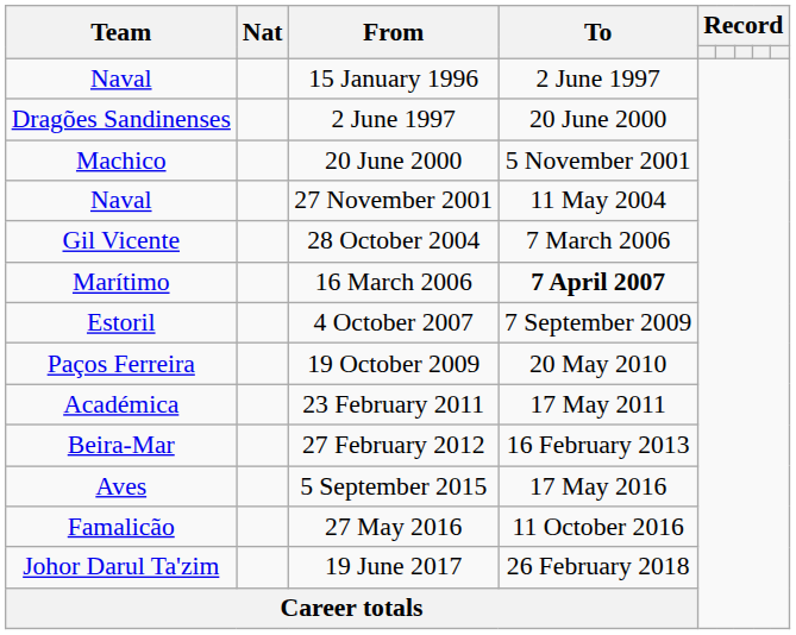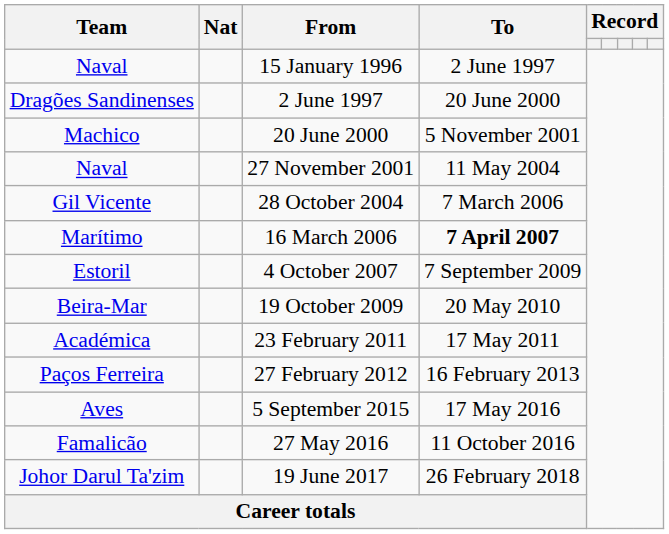 <table class="wikitable" style="text-align: center">
 <tr>
 <th rowspan=2>Team</th>
 <th rowspan=2>Nat</th>
 <th rowspan=2>From</th>
 <th rowspan=2>To</th>
 <th colspan=8>Record</th>
 </tr>
 <tr>
 <th></th>
 <th></th>
 <th></th>
 <th></th>
 <th></th>
 </tr>
 <tr>
 <td><a href='#'>Naval</a></td>
 <td></td>
 <td>15 January 1996</td>
 <td>2 June 1997<br></td>
 </tr>
 <tr>
 <td><a href='#'>Dragões Sandinenses</a></td>
 <td></td>
 <td>2 June 1997</td>
 <td>20 June 2000<br></td>
 </tr>
 <tr>
 <td><a href='#'>Machico</a></td>
 <td></td>
 <td>20 June 2000</td>
 <td>5 November 2001<br></td>
 </tr>
 <tr>
 <td><a href='#'>Naval</a></td>
 <td></td>
 <td>27 November 2001</td>
 <td>11 May 2004<br></td>
 </tr>
 <tr>
 <td><a href='#'>Gil Vicente</a></td>
 <td></td>
 <td>28 October 2004</td>
 <td>7 March 2006<br></td>
 </tr>
 <tr>
 <td><a href='#'>Marítimo</a></td>
 <td></td>
 <td>16 March 2006</td>
 <td><strong>7 April 2007<br></strong></td>
 </tr>
 <tr>
 <td><a href='#'>Estoril</a></td>
 <td></td>
 <td>4 October 2007</td>
 <td>7 September 2009<br></td>
 </tr>
 <tr>
-<td><a href='#'>Paços Ferreira</a></td>
+<td><a href='#'>Beira-Mar</a></td>
 <td></td>
 <td>19 October 2009</td>
 <td>20 May 2010<br></td>
 </tr>
 <tr>
 <td><a href='#'>Académica</a></td>
 <td></td>
 <td>23 February 2011</td>
 <td>17 May 2011<br></td>
 </tr>
 <tr>
-<td><a href='#'>Beira-Mar</a></td>
+<td><a href='#'>Paços Ferreira</a></td>
 <td></td>
 <td>27 February 2012</td>
 <td>16 February 2013<br></td>
 </tr>
 <tr>
 <td><a href='#'>Aves</a></td>
 <td></td>
 <td>5 September 2015</td>
 <td>17 May 2016<br></td>
 </tr>
 <tr>
 <td><a href='#'>Famalicão</a></td>
 <td></td>
 <td>27 May 2016</td>
 <td>11 October 2016<br></td>
 </tr>
 <tr>
 <td><a href='#'>Johor Darul Ta'zim</a></td>
 <td></td>
 <td>19 June 2017</td>
 <td>26 February 2018<br></td>
 </tr>
 <tr>
 <th colspan=4>Career totals<br></th>
 </tr>
 </table>
